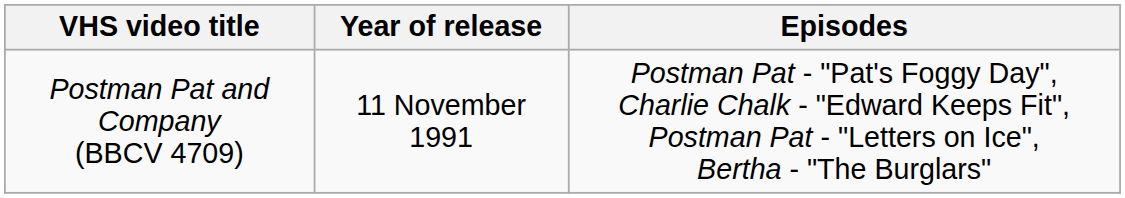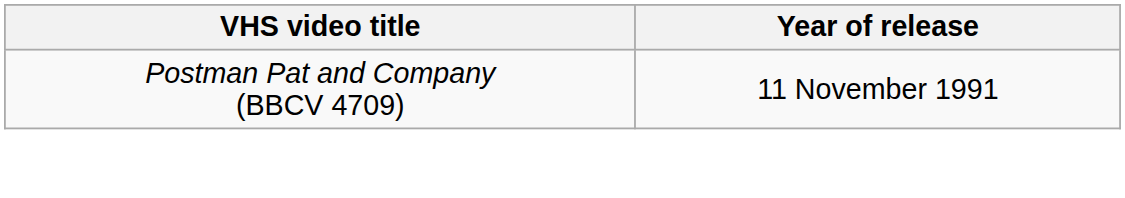 <table class="wikitable" style="text-align:center; width:100%;">
 <tr>
 <th style="width:14%;">VHS video title</th>
 <th style="width:10%;">Year of release</th>
-<th style="width:25%;">Episodes</th>
 </tr>
 <tr>
 <td align="center"><em>Postman Pat and Company</em><br>(BBCV 4709)</td>
 <td align="center">11 November 1991</td>
-<td align="center"><em>Postman Pat</em> - "Pat's Foggy Day",<br><em>Charlie Chalk</em> - "Edward Keeps Fit",<br><em>Postman Pat</em> - "Letters on Ice",<br><em>Bertha</em> - "The Burglars"</td>
 </tr>
 </table>
